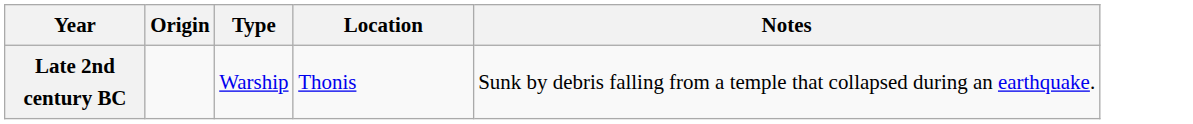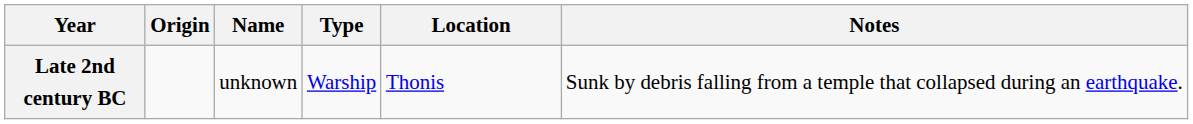 <table class="wikitable" style="font-size:1.00em; line-height:1.5em;">
 <tr>
 <th width="100">Year</th>
 <th>Origin</th>
+<th>Name</th>
 <th>Type</th>
 <th width="130">Location</th>
 <th>Notes</th>
 </tr>
 <tr>
 <th>Late 2nd century BC</th>
 <td></td>
+<td>unknown</td>
 <td><a href='#'>Warship</a></td>
 <td><a href='#'>Thonis</a></td>
 <td>Sunk by debris falling from a temple that collapsed during an <a href='#'>earthquake</a>.</td>
 </tr>
 </table>
